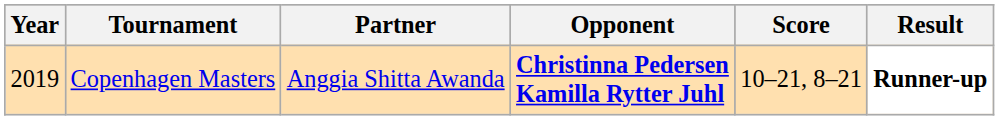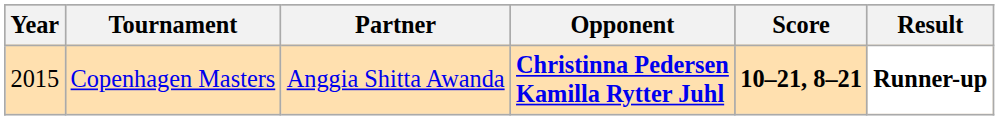 <table class="sortable wikitable" style="font-size: 90%">
 <tr>
 <th>Year</th>
 <th>Tournament</th>
 <th>Partner</th>
 <th>Opponent</th>
 <th>Score</th>
 <th>Result</th>
 </tr>
 <tr style="background:#FFE0AF">
-<td align="center">2019</td>
+<td align="center">2015</td>
 <td align="left"><a href='#'>Copenhagen Masters</a></td>
 <td align="left"> <a href='#'>Anggia Shitta Awanda</a></td>
 <td align="left"><strong> <a href='#'>Christinna Pedersen</a> <br>  <a href='#'>Kamilla Rytter Juhl</a></strong></td>
-<td align="left">10–21, 8–21</td>
+<td align="left"><strong>10–21, 8–21</strong></td>
 <td style="text-align:left; background:white"> <strong>Runner-up</strong></td>
 </tr>
 </table>
